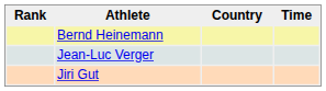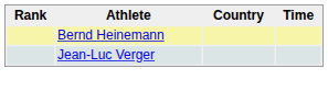 <table style="border-style:solid;border-width:1px;border-color:#808080;background-color:#EFEFEF" cellspacing="2" cellpadding="2" width="385px">
 <tr bgcolor="#EFEFEF">
 <th>Rank</th>
 <th>Athlete</th>
 <th>Country</th>
 <th>Time</th>
 </tr>
 <tr bgcolor="#F7F6A8">
 <td align=center></td>
 <td><a href='#'>Bernd Heinemann</a></td>
 <td></td>
 <td align="right"></td>
 </tr>
 <tr bgcolor="#DCE5E5">
 <td align=center></td>
 <td><a href='#'>Jean-Luc Verger</a></td>
 <td></td>
 <td align="right"></td>
 </tr>
-<tr bgcolor="#FFDAB9">
-<td align=center></td>
-<td><a href='#'>Jiri Gut</a></td>
-<td></td>
-<td align="right"></td>
-</tr>
 </table>
